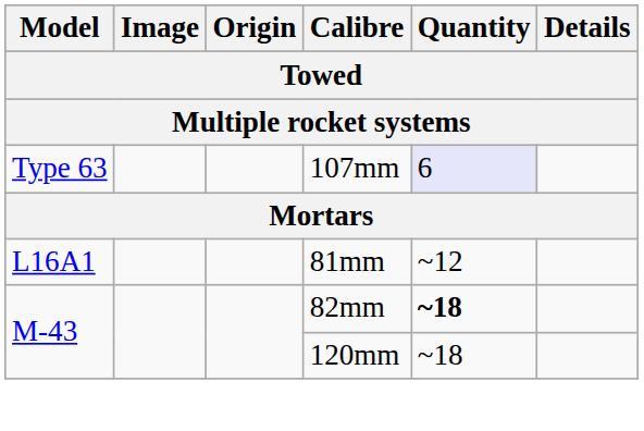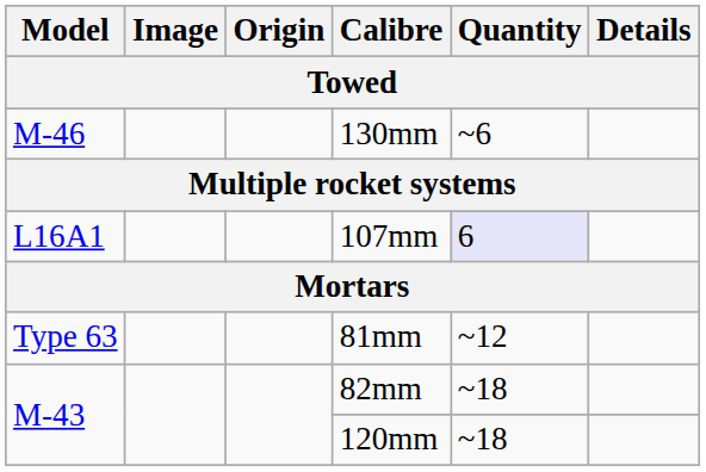 <table class="wikitable">
 <tr>
 <th>Model</th>
 <th>Image</th>
 <th>Origin</th>
 <th>Calibre</th>
 <th>Quantity</th>
 <th>Details</th>
 </tr>
 <tr>
 <th colspan="6">Towed</th>
 </tr>
 <tr>
+<td><a href='#'>M-46</a></td>
+<td></td>
+<td></td>
+<td>130mm</td>
+<td>~6</td>
+<td></td>
+</tr>
+<tr>
 <th colspan="6">Multiple rocket systems</th>
 </tr>
 <tr>
-<td><a href='#'>Type 63</a></td>
+<td><a href='#'>L16A1</a></td>
 <td></td>
 <td></td>
 <td>107mm</td>
 <td style="background: lavender;">6</td>
 <td></td>
 </tr>
 <tr>
 <th colspan="6">Mortars</th>
 </tr>
 <tr>
-<td><a href='#'>L16A1</a></td>
+<td><a href='#'>Type 63</a></td>
 <td></td>
 <td></td>
 <td>81mm</td>
 <td>~12</td>
 <td></td>
 </tr>
 <tr>
 <td rowspan="2"><a href='#'>M-43</a></td>
 <td rowspan="2"></td>
 <td rowspan="2"></td>
 <td>82mm</td>
-<td><strong>~18</strong></td>
+<td>~18</td>
 <td></td>
 </tr>
 <tr>
 <td>120mm</td>
 <td>~18</td>
 <td></td>
 </tr>
 </table>
